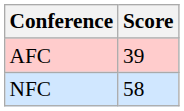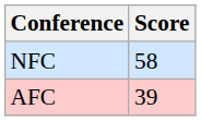 <table class="wikitable">
 <tr>
 <th>Conference</th>
 <th>Score</th>
 </tr>
 <tr>
+<td style="background:#D0E7FF">NFC</td>
+<td style="background:#D0E7FF">58</td>
+</tr>
+<tr>
 <td style="background:#FFCCCC">AFC</td>
 <td style="background:#FFCCCC">39</td>
 </tr>
-<tr>
-<td style="background:#D0E7FF">NFC</td>
-<td style="background:#D0E7FF">58</td>
-</tr>
 </table>
